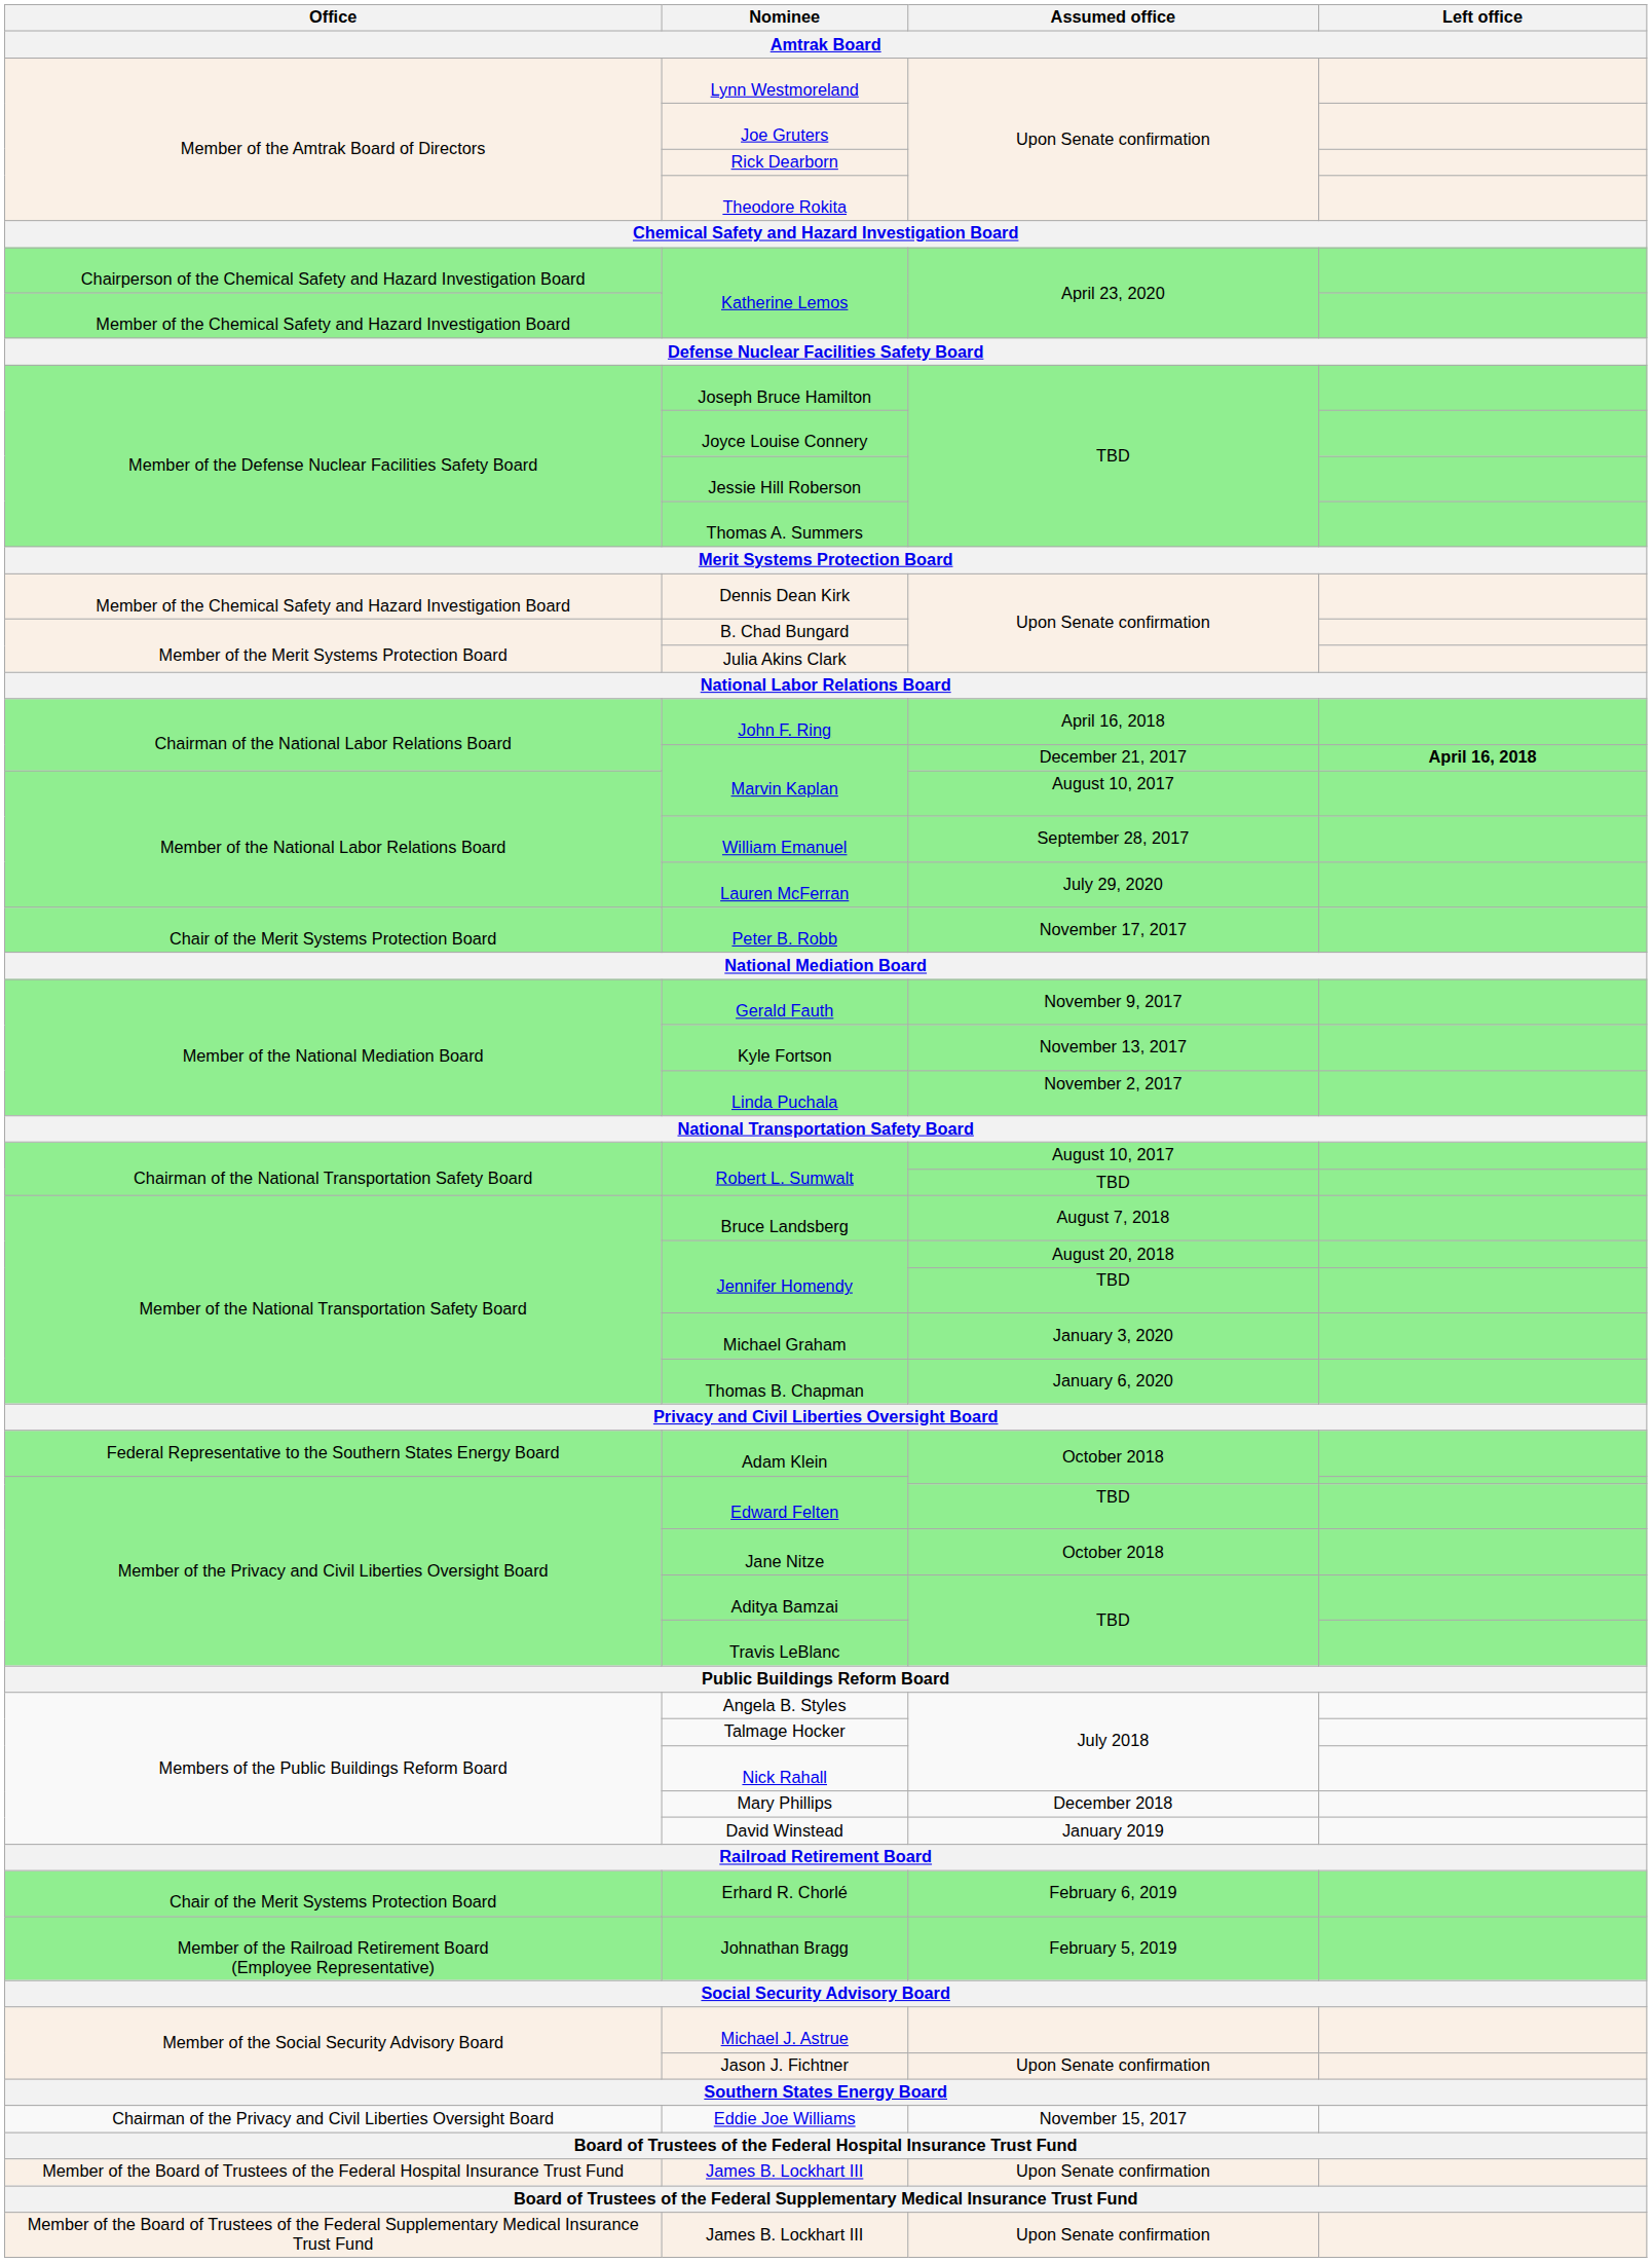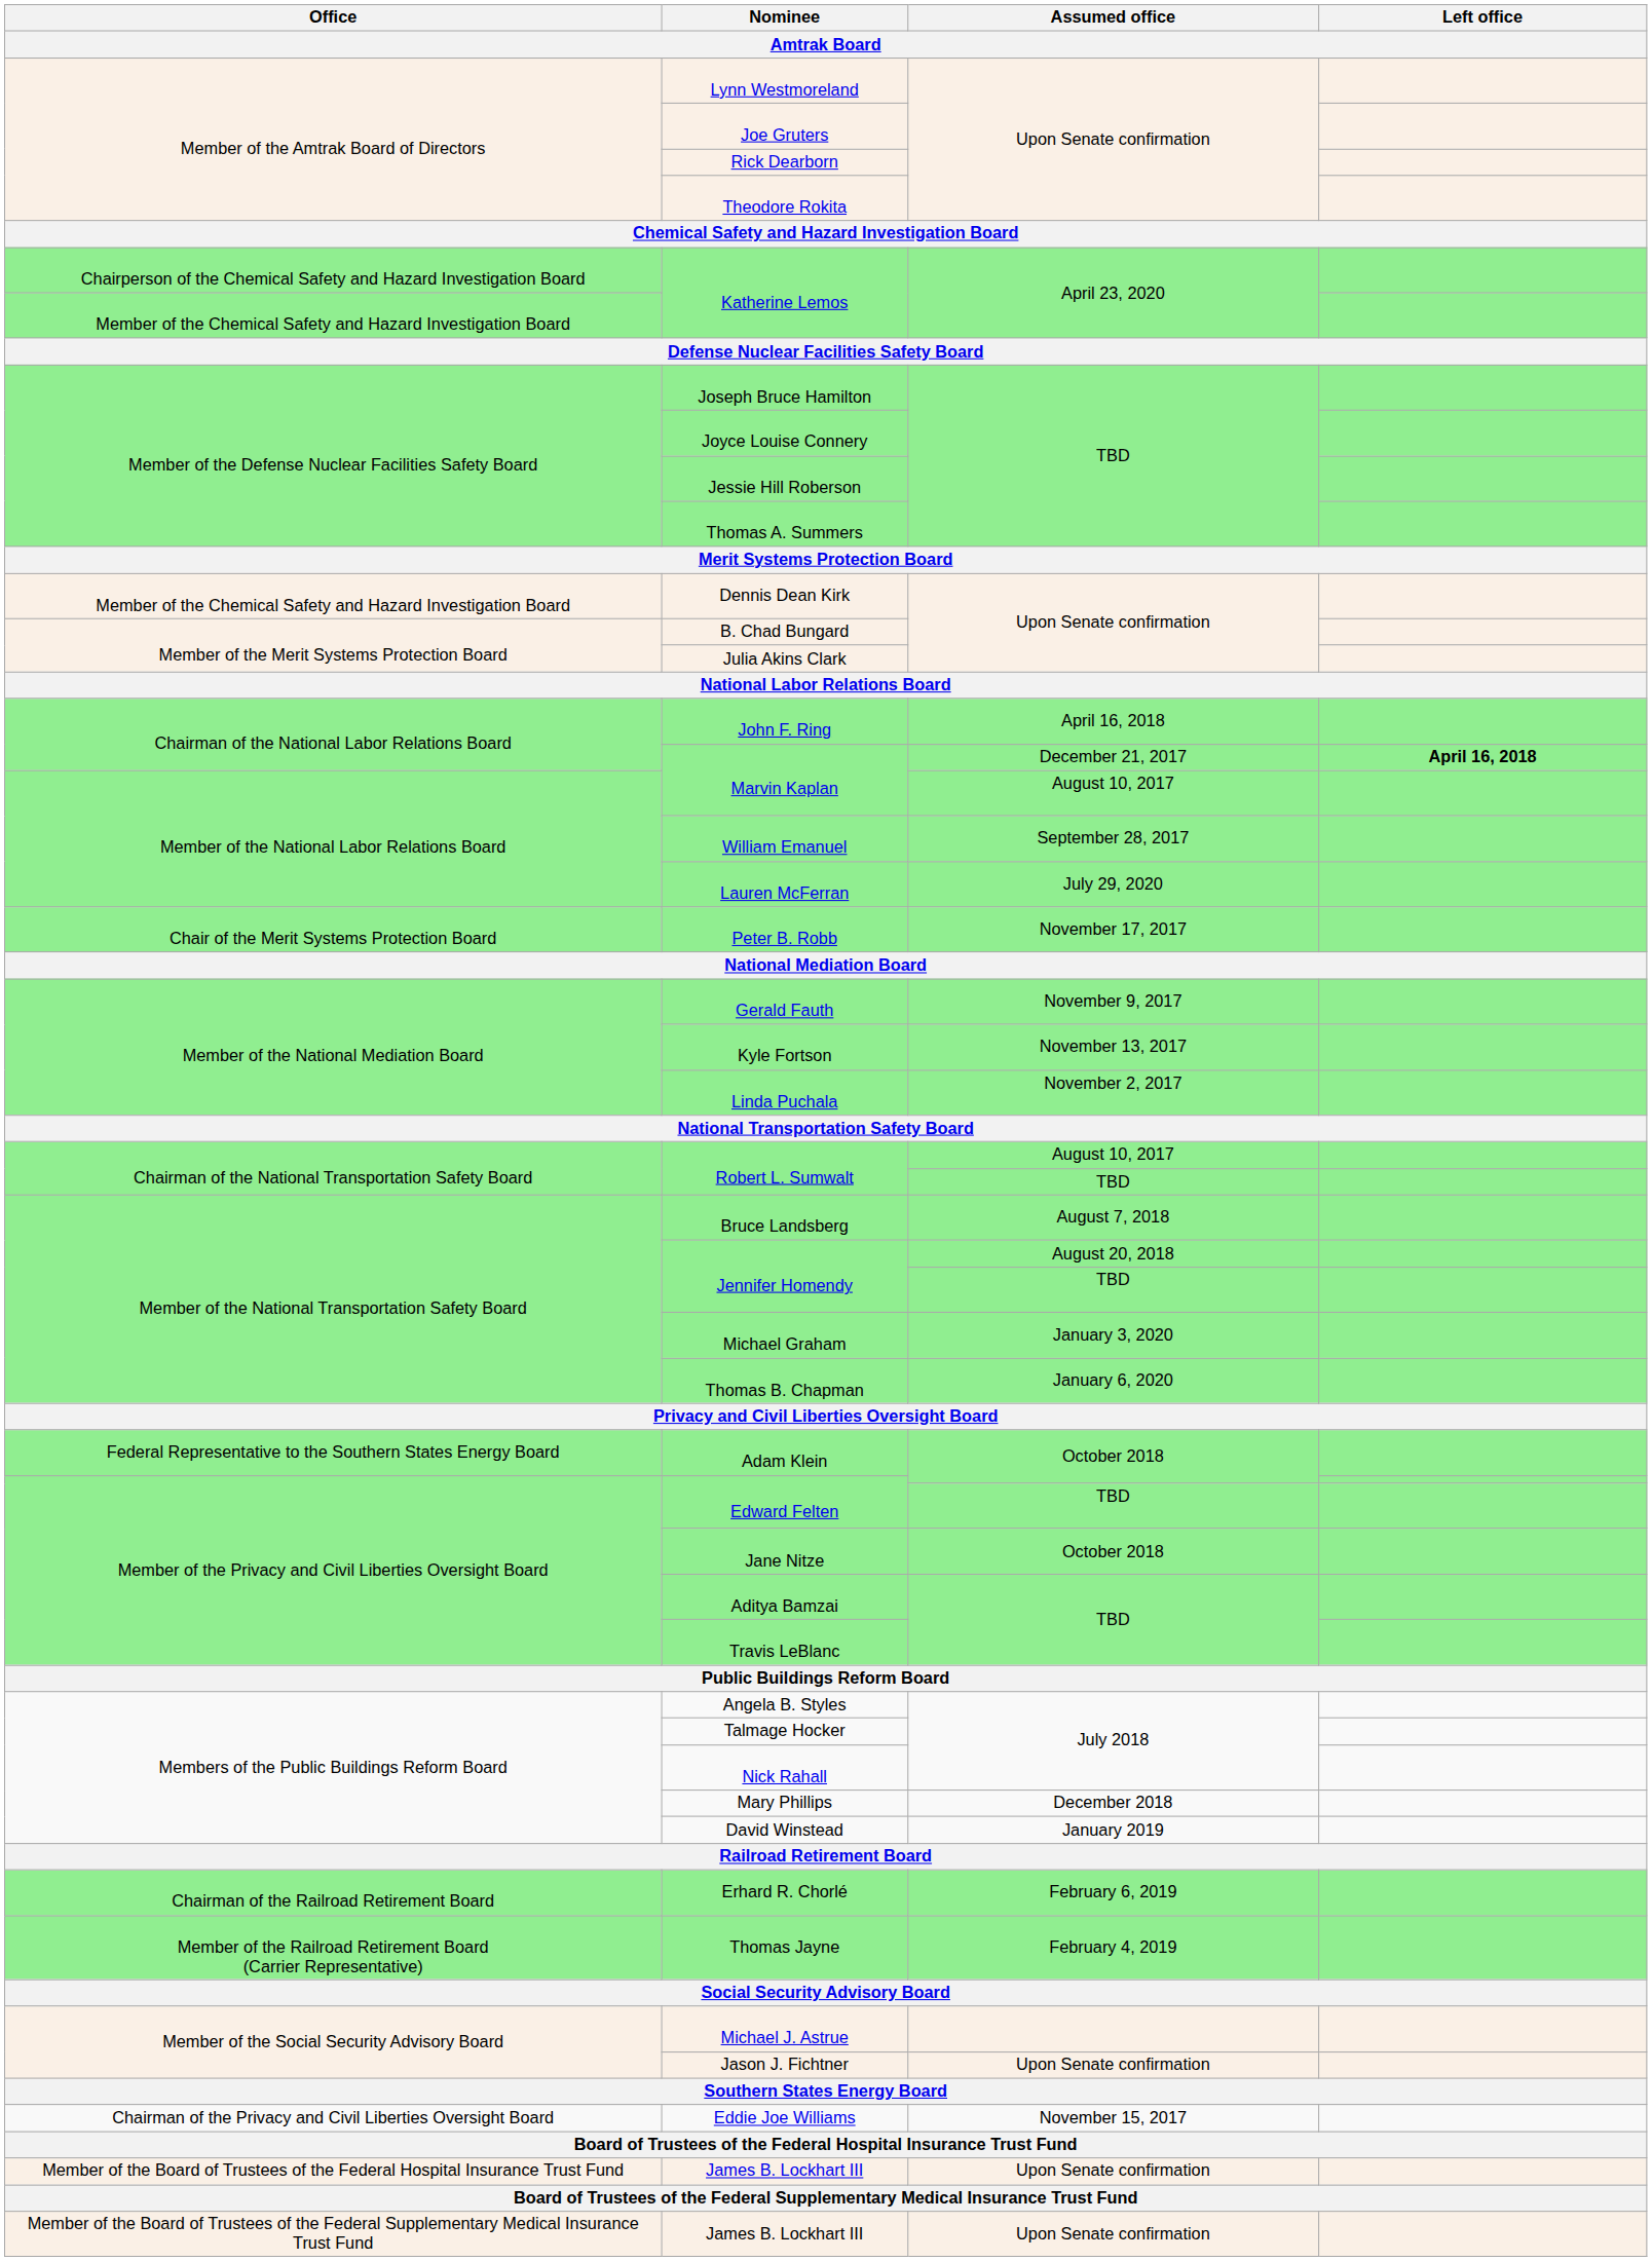 <table class="wikitable sortable" style="text-align:center">
 <tr>
 <th style="width:40%;">Office</th>
 <th style="width:15%;">Nominee</th>
 <th style="width:25%;" data-sort- type="date">Assumed office</th>
 <th style="width:20%;" data-sort- type="date">Left office</th>
 </tr>
 <tr>
 <th colspan="4"><a href='#'>Amtrak Board</a></th>
 </tr>
 <tr style="background:linen;">
 <td rowspan="4"><br>Member of the Amtrak Board of Directors</td>
 <td><br><a href='#'>Lynn Westmoreland</a></td>
 <td rowspan="4">Upon Senate confirmation</td>
 <td></td>
 </tr>
 <tr style="background:linen;">
 <td><br><a href='#'>Joe Gruters</a></td>
 <td></td>
 </tr>
 <tr style="background:linen;">
 <td><a href='#'>Rick Dearborn</a></td>
 <td></td>
 </tr>
 <tr style="background:linen;">
 <td><br><a href='#'>Theodore Rokita</a></td>
 <td></td>
 </tr>
 <tr>
 <th colspan="4"><a href='#'>Chemical Safety and Hazard Investigation Board</a></th>
 </tr>
 <tr style="background:lightgreen;">
 <td><br>Chairperson of the Chemical Safety and Hazard Investigation Board</td>
 <td rowspan="2"><br><a href='#'>Katherine Lemos</a></td>
 <td rowspan="2">April 23, 2020<br></td>
 <td></td>
 </tr>
 <tr style="background:lightgreen;">
 <td><br>Member of the Chemical Safety and Hazard Investigation Board</td>
 <td></td>
 </tr>
 <tr>
 <th colspan="4"><a href='#'>Defense Nuclear Facilities Safety Board</a></th>
 </tr>
 <tr style="background:lightgreen;">
 <td rowspan="4"><br>Member of the Defense Nuclear Facilities Safety Board</td>
 <td><br>Joseph Bruce Hamilton</td>
 <td rowspan="4">TBD<br></td>
 <td></td>
 </tr>
 <tr style="background:lightgreen;">
 <td><br>Joyce Louise Connery</td>
 <td></td>
 </tr>
 <tr style="background:lightgreen;">
 <td><br>Jessie Hill Roberson</td>
 <td></td>
 </tr>
 <tr style="background:lightgreen;">
 <td><br>Thomas A. Summers</td>
 <td></td>
 </tr>
 <tr>
 <th colspan="4"><a href='#'>Merit Systems Protection Board</a></th>
 </tr>
 <tr style="background:linen;">
 <td><br>Member of the Chemical Safety and Hazard Investigation Board</td>
 <td>Dennis Dean Kirk</td>
 <td rowspan="3">Upon Senate confirmation</td>
 <td></td>
 </tr>
 <tr style="background:linen;">
 <td rowspan="2"><br>Member of the Merit Systems Protection Board</td>
 <td>B. Chad Bungard</td>
 <td></td>
 </tr>
 <tr style="background:linen;">
 <td>Julia Akins Clark</td>
 <td></td>
 </tr>
 <tr>
 <th colspan="4"><a href='#'>National Labor Relations Board</a></th>
 </tr>
 <tr style="background:lightgreen;">
 <td rowspan="2"><br>Chairman of the National Labor Relations Board</td>
 <td><br><a href='#'>John F. Ring</a></td>
 <td>April 16, 2018<br></td>
 <td></td>
 </tr>
 <tr style="background:lightgreen;">
 <td rowspan="2"><br><a href='#'>Marvin Kaplan</a></td>
 <td>December 21, 2017<br></td>
 <td><strong>April 16, 2018</strong></td>
 </tr>
 <tr style="background:lightgreen;">
 <td rowspan="3"><br>Member of the National Labor Relations Board</td>
 <td>August 10, 2017<br><br></td>
 <td></td>
 </tr>
 <tr style="background:lightgreen;">
 <td><br><a href='#'>William Emanuel</a></td>
 <td>September 28, 2017<br></td>
 <td></td>
 </tr>
 <tr style="background:lightgreen;">
 <td><br><a href='#'>Lauren McFerran</a></td>
 <td>July 29, 2020<br></td>
 <td></td>
 </tr>
 <tr style="background:lightgreen;">
 <td><br>Chair of the Merit Systems Protection Board</td>
 <td><br><a href='#'>Peter B. Robb</a></td>
 <td>November 17, 2017<br></td>
 <td></td>
 </tr>
 <tr>
 <th colspan="4"><a href='#'>National Mediation Board</a></th>
 </tr>
 <tr style="background:lightgreen;">
 <td rowspan="3"><br>Member of the National Mediation Board</td>
 <td><br><a href='#'>Gerald Fauth</a></td>
 <td>November 9, 2017<br></td>
 <td></td>
 </tr>
 <tr style="background:lightgreen;">
 <td><br>Kyle Fortson</td>
 <td>November 13, 2017<br></td>
 <td></td>
 </tr>
 <tr style="background:lightgreen;">
 <td><br><a href='#'>Linda Puchala</a></td>
 <td>November 2, 2017<br><br></td>
 <td></td>
 </tr>
 <tr>
 <th colspan="4"><a href='#'>National Transportation Safety Board</a></th>
 </tr>
 <tr style="background:lightgreen;">
 <td rowspan="2"><br>Chairman of the National Transportation Safety Board</td>
 <td rowspan="2"><br><a href='#'>Robert L. Sumwalt</a></td>
 <td>August 10, 2017<br></td>
 <td></td>
 </tr>
 <tr style="background:lightgreen;">
 <td>TBD<br></td>
 <td></td>
 </tr>
 <tr style="background:lightgreen;">
 <td rowspan="5"><br>Member of the National Transportation Safety Board</td>
 <td><br>Bruce Landsberg</td>
 <td>August 7, 2018<br></td>
 <td></td>
 </tr>
 <tr style="background:lightgreen;">
 <td rowspan="2"><br><a href='#'>Jennifer Homendy</a></td>
 <td>August 20, 2018<br></td>
 <td></td>
 </tr>
 <tr style="background:lightgreen;">
 <td>TBD<br><br></td>
 <td></td>
 </tr>
 <tr style="background:lightgreen;">
 <td><br>Michael Graham</td>
 <td>January 3, 2020<br></td>
 <td></td>
 </tr>
 <tr style="background:lightgreen;">
 <td><br>Thomas B. Chapman</td>
 <td>January 6, 2020<br></td>
 <td></td>
 </tr>
 <tr>
 <th colspan="4"><a href='#'>Privacy and Civil Liberties Oversight Board</a></th>
 </tr>
 <tr style="background:lightgreen;">
 <td>Federal Representative to the Southern States Energy Board</td>
 <td><br>Adam Klein</td>
 <td rowspan="2">October 2018<br></td>
 <td></td>
 </tr>
 <tr style="background:lightgreen;">
 <td rowspan="5">Member of the Privacy and Civil Liberties Oversight Board</td>
 <td rowspan="2"><br><a href='#'>Edward Felten</a></td>
 <td></td>
 </tr>
 <tr style="background:lightgreen;">
 <td>TBD<br><br></td>
 <td></td>
 </tr>
 <tr style="background:lightgreen;">
 <td><br>Jane Nitze</td>
 <td>October 2018<br></td>
 <td></td>
 </tr>
 <tr style="background:lightgreen;">
 <td><br>Aditya Bamzai</td>
 <td rowspan="2">TBD<br></td>
 <td></td>
 </tr>
 <tr style="background:lightgreen;">
 <td><br>Travis LeBlanc</td>
 <td></td>
 </tr>
 <tr>
 <th colspan="4">Public Buildings Reform Board</th>
 </tr>
 <tr>
 <td rowspan="5">Members of the Public Buildings Reform Board</td>
 <td>Angela B. Styles</td>
 <td rowspan="3">July 2018</td>
 <td></td>
 </tr>
 <tr>
 <td>Talmage Hocker</td>
 <td></td>
 </tr>
 <tr>
 <td><br><a href='#'>Nick Rahall</a></td>
 <td></td>
 </tr>
 <tr>
 <td>Mary Phillips</td>
 <td>December 2018</td>
 <td></td>
 </tr>
 <tr>
 <td>David Winstead</td>
 <td>January 2019</td>
 <td></td>
 </tr>
 <tr>
 <th colspan="4"><a href='#'>Railroad Retirement Board</a></th>
 </tr>
 <tr style="background:lightgreen;">
-<td><br>Chair of the Merit Systems Protection Board</td>
+<td><br>Chairman of the Railroad Retirement Board</td>
 <td>Erhard R. Chorlé</td>
 <td>February 6, 2019 <br></td>
 <td></td>
 </tr>
 <tr style="background:lightgreen;">
-<td><br>Member of the Railroad Retirement Board <br> (Employee Representative)</td>
-<td>Johnathan Bragg</td>
-<td>February 5, 2019<br></td>
+<td><br>Member of the Railroad Retirement Board <br> (Carrier Representative)</td>
+<td>Thomas Jayne</td>
+<td>February 4, 2019<br></td>
 <td></td>
 </tr>
 <tr>
 <th colspan="4"><a href='#'>Social Security Advisory Board</a></th>
 </tr>
 <tr style="background:linen;">
 <td rowspan="2">Member of the Social Security Advisory Board</td>
 <td><br><a href='#'>Michael J. Astrue</a></td>
 <td></td>
 <td></td>
 </tr>
 <tr style="background:linen;">
 <td>Jason J. Fichtner</td>
 <td>Upon Senate confirmation</td>
 <td></td>
 </tr>
 <tr>
 <th colspan="4"><a href='#'>Southern States Energy Board</a></th>
 </tr>
 <tr>
 <td>Chairman of the Privacy and Civil Liberties Oversight Board</td>
 <td><a href='#'>Eddie Joe Williams</a></td>
 <td>November 15, 2017</td>
 <td></td>
 </tr>
 <tr>
 <th colspan="4">Board of Trustees of the Federal Hospital Insurance Trust Fund</th>
 </tr>
 <tr style="background:linen;">
 <td>Member of the Board of Trustees of the Federal Hospital Insurance Trust Fund</td>
 <td><a href='#'>James B. Lockhart III</a></td>
 <td>Upon Senate confirmation</td>
 <td></td>
 </tr>
 <tr>
 <th colspan="4">Board of Trustees of the Federal Supplementary Medical Insurance Trust Fund</th>
 </tr>
 <tr style="background:linen;">
 <td>Member of the Board of Trustees of the Federal Supplementary Medical Insurance Trust Fund</td>
 <td>James B. Lockhart III</td>
 <td>Upon Senate confirmation</td>
 <td></td>
 </tr>
 </table>
